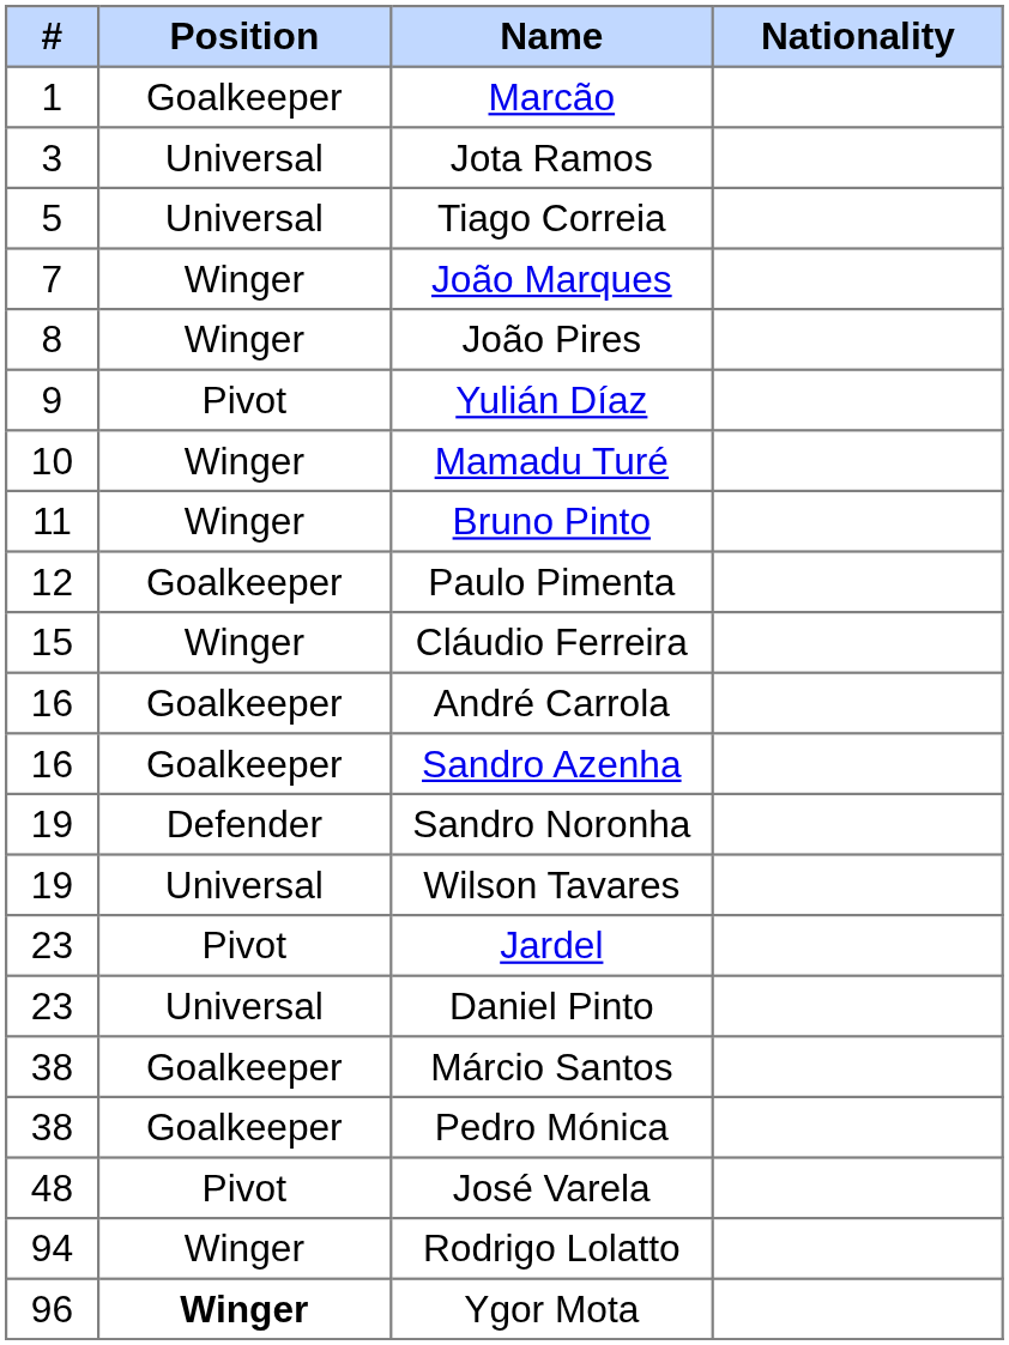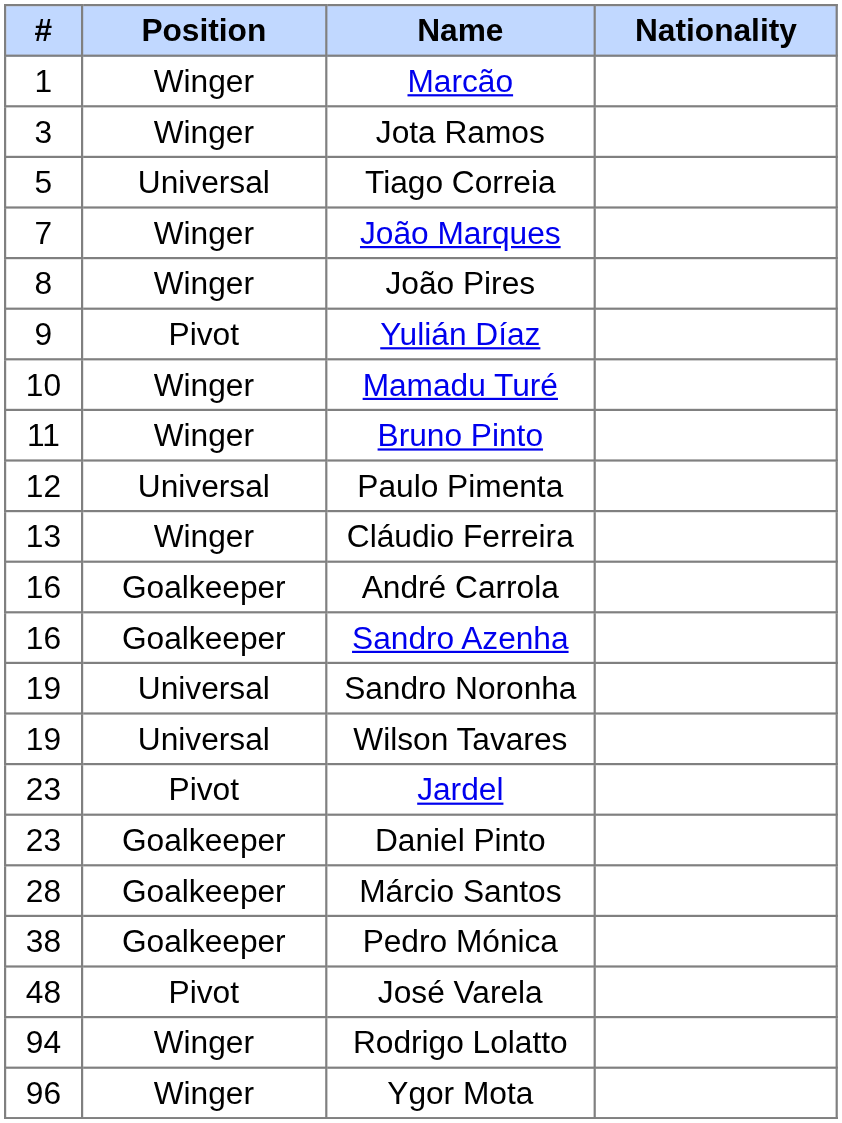 <table border=1 style="border-collapse:collapse; font-size:90%;" cellpadding=3 cellspacing=0 width=30%>
 <tr bgcolor=#C1D8FF>
 <th width=2%>#</th>
 <th width=5%>Position</th>
 <th width=10%>Name</th>
 <th width=5%>Nationality</th>
 </tr>
 <tr align=center>
 <td>1</td>
-<td>Goalkeeper</td>
+<td>Winger</td>
 <td><a href='#'>Marcão</a></td>
 <td></td>
 </tr>
 <tr align=center>
 <td>3</td>
-<td>Universal</td>
+<td>Winger</td>
 <td>Jota Ramos</td>
 <td></td>
 </tr>
 <tr align=center>
 <td>5</td>
 <td>Universal</td>
 <td>Tiago Correia</td>
 <td></td>
 </tr>
 <tr align=center>
 <td>7</td>
 <td>Winger</td>
 <td><a href='#'>João Marques</a></td>
 <td></td>
 </tr>
 <tr align=center>
 <td>8</td>
 <td>Winger</td>
 <td>João Pires</td>
 <td></td>
 </tr>
 <tr align=center>
 <td>9</td>
 <td>Pivot</td>
 <td><a href='#'>Yulián Díaz</a></td>
 <td></td>
 </tr>
 <tr align=center>
 <td>10</td>
 <td>Winger</td>
 <td><a href='#'>Mamadu Turé</a></td>
 <td></td>
 </tr>
 <tr align=center>
 <td>11</td>
 <td>Winger</td>
 <td><a href='#'>Bruno Pinto</a></td>
 <td></td>
 </tr>
 <tr align=center>
 <td>12</td>
-<td>Goalkeeper</td>
+<td>Universal</td>
 <td>Paulo Pimenta</td>
 <td></td>
 </tr>
 <tr align=center>
-<td>15</td>
+<td>13</td>
 <td>Winger</td>
 <td>Cláudio Ferreira</td>
 <td></td>
 </tr>
 <tr align=center>
 <td>16</td>
 <td>Goalkeeper</td>
 <td>André Carrola</td>
 <td></td>
 </tr>
 <tr align=center>
 <td>16</td>
 <td>Goalkeeper</td>
 <td><a href='#'>Sandro Azenha</a></td>
 <td></td>
 </tr>
 <tr align=center>
 <td>19</td>
-<td>Defender</td>
+<td>Universal</td>
 <td>Sandro Noronha</td>
 <td></td>
 </tr>
 <tr align=center>
 <td>19</td>
 <td>Universal</td>
 <td>Wilson Tavares</td>
 <td></td>
 </tr>
 <tr align=center>
 <td>23</td>
 <td>Pivot</td>
 <td><a href='#'>Jardel</a></td>
 <td></td>
 </tr>
 <tr align=center>
 <td>23</td>
-<td>Universal</td>
+<td>Goalkeeper</td>
 <td>Daniel Pinto</td>
 <td></td>
 </tr>
 <tr align=center>
-<td>38</td>
+<td>28</td>
 <td>Goalkeeper</td>
 <td>Márcio Santos</td>
 <td></td>
 </tr>
 <tr align=center>
 <td>38</td>
 <td>Goalkeeper</td>
 <td>Pedro Mónica</td>
 <td></td>
 </tr>
 <tr align=center>
 <td>48</td>
 <td>Pivot</td>
 <td>José Varela</td>
 <td></td>
 </tr>
 <tr align=center>
 <td>94</td>
 <td>Winger</td>
 <td>Rodrigo Lolatto</td>
 <td></td>
 </tr>
 <tr align=center>
 <td>96</td>
-<td><strong>Winger</strong></td>
+<td>Winger</td>
 <td>Ygor Mota</td>
 <td></td>
 </tr>
 <tr align=center>
 </tr>
 </table>
